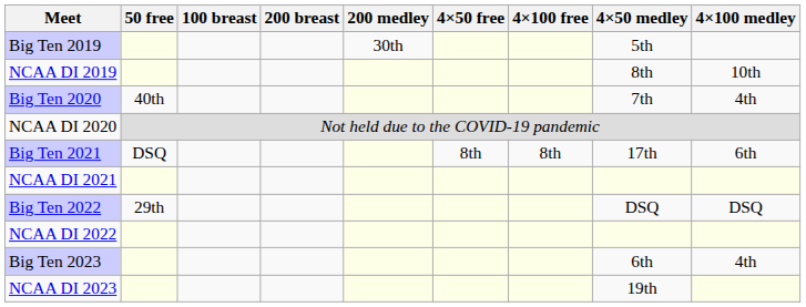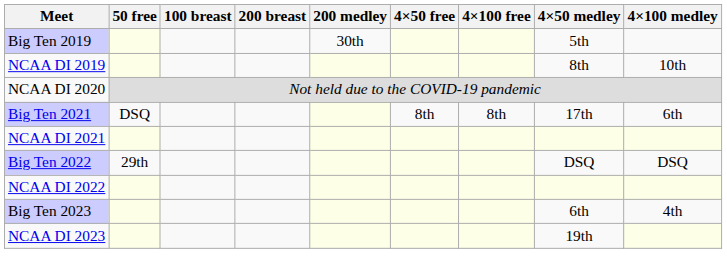 <table class="sortable wikitable">
 <tr>
 <th>Meet</th>
 <th class="unsortable">50 free</th>
 <th class="unsortable">100 breast</th>
 <th class="unsortable">200 breast</th>
 <th class="unsortable">200 medley</th>
 <th class="unsortable">4×50 free</th>
 <th class="unsortable">4×100 free</th>
 <th class="unsortable">4×50 medley</th>
 <th class="unsortable">4×100 medley</th>
 </tr>
 <tr>
 <td style="background:#ccccff">Big Ten 2019</td>
 <td style="background:#fdffe7"></td>
 <td align="center"></td>
 <td align="center"></td>
 <td align="center">30th</td>
 <td style="background:#fdffe7"></td>
 <td style="background:#fdffe7"></td>
 <td align="center">5th</td>
 <td align="center"></td>
 </tr>
 <tr>
 <td><a href='#'>NCAA DI 2019</a></td>
 <td style="background:#fdffe7"></td>
 <td align="center"></td>
 <td align="center"></td>
 <td style="background:#fdffe7"></td>
 <td style="background:#fdffe7"></td>
 <td style="background:#fdffe7"></td>
 <td align="center">8th</td>
 <td align="center">10th</td>
-</tr>
-<tr>
-<td style="background:#ccccff"><a href='#'>Big Ten 2020</a></td>
-<td align="center">40th</td>
-<td align="center"></td>
-<td align="center"></td>
-<td style="background:#fdffe7"></td>
-<td style="background:#fdffe7"></td>
-<td style="background:#fdffe7"></td>
-<td align="center">7th</td>
-<td align="center">4th</td>
 </tr>
 <tr>
 <td>NCAA DI 2020</td>
 <td bgcolor="#DDDDDD" align=center colspan=8><em>Not held due to the COVID-19 pandemic</em></td>
 </tr>
 <tr>
 <td style="background:#ccccff"><a href='#'>Big Ten 2021</a></td>
 <td align="center">DSQ</td>
 <td align="center"></td>
 <td align="center"></td>
 <td style="background:#fdffe7"></td>
 <td align="center">8th</td>
 <td align="center">8th</td>
 <td align="center">17th</td>
 <td align="center">6th</td>
 </tr>
 <tr>
 <td><a href='#'>NCAA DI 2021</a></td>
 <td style="background:#fdffe7"></td>
 <td align="center"></td>
 <td align="center"></td>
 <td style="background:#fdffe7"></td>
 <td style="background:#fdffe7"></td>
 <td style="background:#fdffe7"></td>
 <td style="background:#fdffe7"></td>
 <td style="background:#fdffe7"></td>
 </tr>
 <tr>
 <td style="background:#ccccff"><a href='#'>Big Ten 2022</a></td>
 <td align="center">29th</td>
 <td align="center"></td>
 <td align="center"></td>
 <td style="background:#fdffe7"></td>
 <td style="background:#fdffe7"></td>
 <td style="background:#fdffe7"></td>
 <td align="center">DSQ</td>
 <td align="center">DSQ</td>
 </tr>
 <tr>
 <td><a href='#'>NCAA DI 2022</a></td>
 <td style="background:#fdffe7"></td>
 <td align="center"></td>
 <td align="center"></td>
 <td style="background:#fdffe7"></td>
 <td style="background:#fdffe7"></td>
 <td style="background:#fdffe7"></td>
 <td style="background:#fdffe7"></td>
 <td style="background:#fdffe7"></td>
 </tr>
 <tr>
 <td style="background:#ccccff">Big Ten 2023</td>
 <td style="background:#fdffe7"></td>
 <td align="center"></td>
 <td align="center"></td>
 <td style="background:#fdffe7"></td>
 <td style="background:#fdffe7"></td>
 <td style="background:#fdffe7"></td>
 <td align="center">6th</td>
 <td align="center">4th</td>
 </tr>
 <tr>
 <td><a href='#'>NCAA DI 2023</a></td>
 <td style="background:#fdffe7"></td>
 <td align="center"></td>
 <td align="center"></td>
 <td style="background:#fdffe7"></td>
 <td style="background:#fdffe7"></td>
 <td style="background:#fdffe7"></td>
 <td align="center">19th</td>
 <td style="background:#fdffe7"></td>
 </tr>
 </table>
